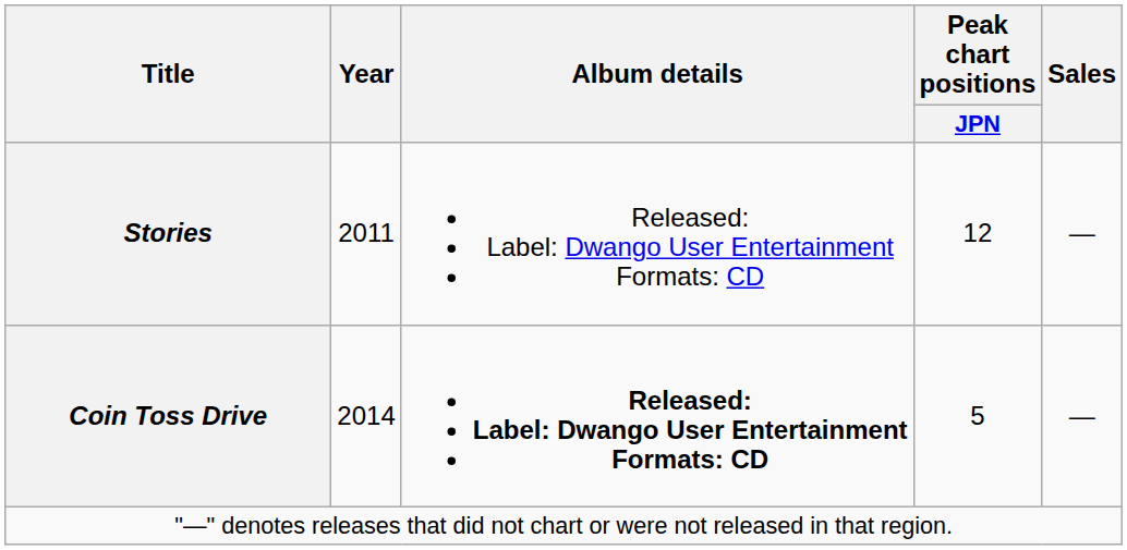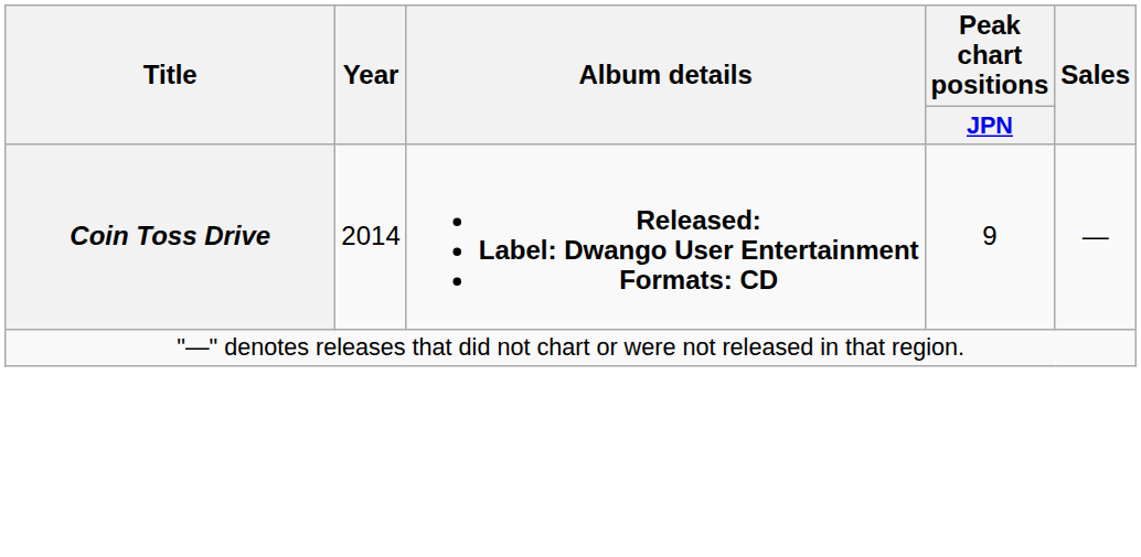 <table class="wikitable plainrowheaders" style="text-align:center;">
 <tr>
 <th scope="col" rowspan="2" style="width:12em;">Title</th>
 <th scope="col" rowspan="2">Year</th>
 <th scope="col" rowspan="2">Album details</th>
 <th scope="col" colspan="1">Peak chart positions</th>
 <th scope="col" rowspan="2">Sales</th>
 </tr>
 <tr>
 <th scope="col" style="width:3em;font-size:90%;"><a href='#'>JPN</a><br></th>
 </tr>
 <tr>
-<th scope="row"><em>Stories</em></th>
-<td>2011</td>
-<td><br><ul><li>Released: </li><li>Label: <a href='#'>Dwango User Entertainment</a></li><li>Formats: <a href='#'>CD</a></li></ul></td>
-<td>12</td>
-<td>—</td>
-</tr>
-<tr>
 <th scope="row"><em>Coin Toss Drive</em></th>
 <td>2014</td>
 <td><strong><br><ul><li>Released: </li><li>Label: Dwango User Entertainment</li><li>Formats: CD</li></ul></strong></td>
-<td>5</td>
+<td>9</td>
 <td>—</td>
 </tr>
 <tr>
 <td colspan="5" style="font-size:90%;">"—" denotes releases that did not chart or were not released in that region.</td>
 </tr>
 </table>
